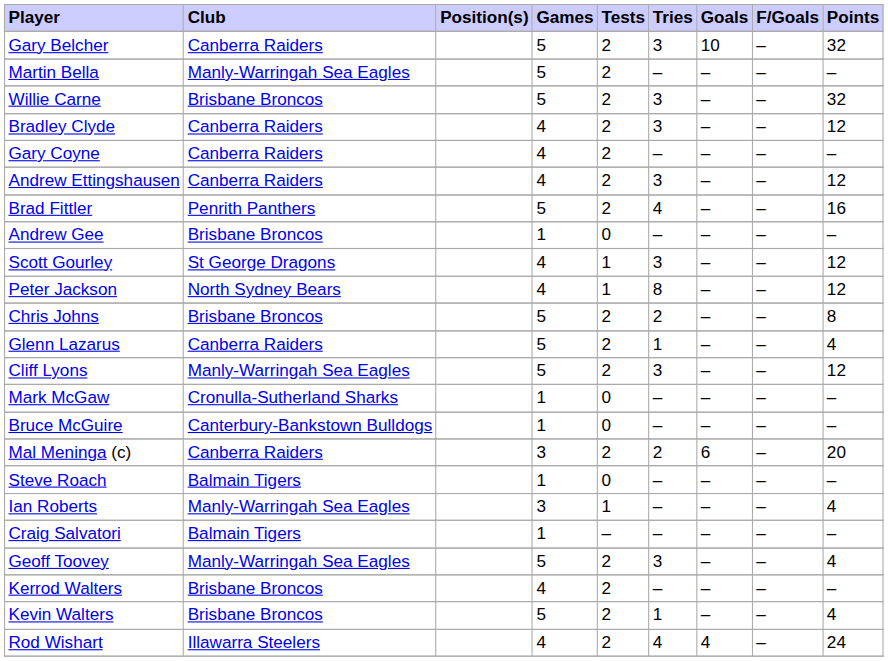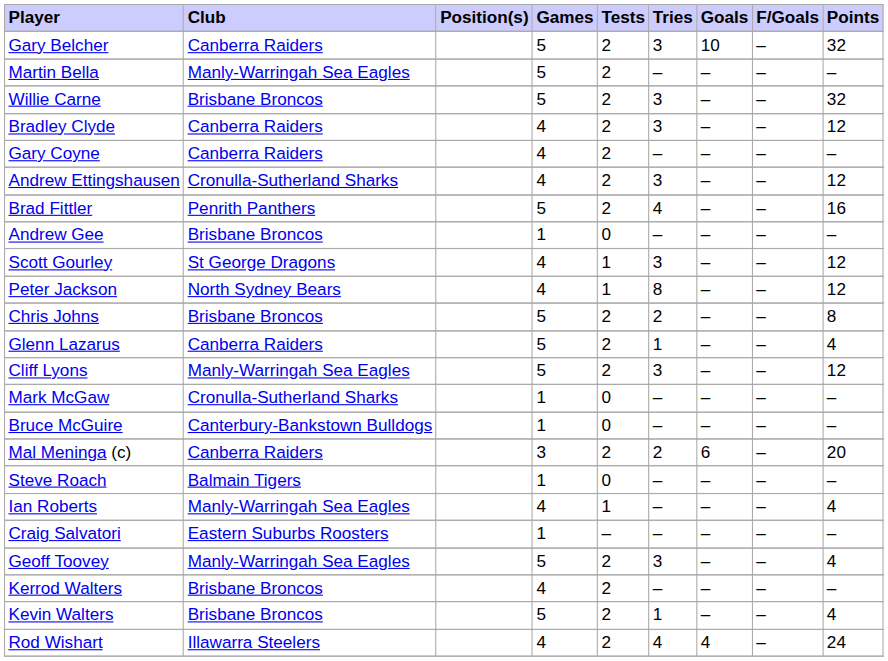 <table class=wikitable>
 <tr bgcolor="#CCCCFF">
 <td><strong>Player</strong></td>
 <td><strong>Club</strong></td>
 <td><strong>Position(s)</strong></td>
 <td><strong>Games</strong></td>
 <td><strong>Tests</strong></td>
 <td><strong>Tries</strong></td>
 <td><strong>Goals</strong></td>
 <td><strong>F/Goals</strong></td>
 <td><strong>Points</strong></td>
 </tr>
 <tr>
 </tr>
 <tr bgcolor="#FFFFFF">
 <td><a href='#'>Gary Belcher</a></td>
 <td> <a href='#'>Canberra Raiders</a></td>
 <td></td>
 <td>5</td>
 <td>2</td>
 <td>3</td>
 <td>10</td>
 <td>–</td>
 <td>32</td>
 </tr>
 <tr>
 </tr>
 <tr bgcolor="#FFFFFF">
 <td><a href='#'>Martin Bella</a></td>
 <td> <a href='#'>Manly-Warringah Sea Eagles</a></td>
 <td></td>
 <td>5</td>
 <td>2</td>
 <td>–</td>
 <td>–</td>
 <td>–</td>
 <td>–</td>
 </tr>
 <tr>
 </tr>
 <tr bgcolor="#FFFFFF">
 <td><a href='#'>Willie Carne</a></td>
 <td> <a href='#'>Brisbane Broncos</a></td>
 <td></td>
 <td>5</td>
 <td>2</td>
 <td>3</td>
 <td>–</td>
 <td>–</td>
 <td>32</td>
 </tr>
 <tr>
 </tr>
 <tr bgcolor="#FFFFFF">
 <td><a href='#'>Bradley Clyde</a></td>
 <td> <a href='#'>Canberra Raiders</a></td>
 <td></td>
 <td>4</td>
 <td>2</td>
 <td>3</td>
 <td>–</td>
 <td>–</td>
 <td>12</td>
 </tr>
 <tr>
 </tr>
 <tr bgcolor="#FFFFFF">
 <td><a href='#'>Gary Coyne</a></td>
 <td> <a href='#'>Canberra Raiders</a></td>
 <td></td>
 <td>4</td>
 <td>2</td>
 <td>–</td>
 <td>–</td>
 <td>–</td>
 <td>–</td>
 </tr>
 <tr>
 </tr>
 <tr bgcolor="#FFFFFF">
 <td><a href='#'>Andrew Ettingshausen</a></td>
-<td> <a href='#'>Canberra Raiders</a></td>
+<td> <a href='#'>Cronulla-Sutherland Sharks</a></td>
 <td></td>
 <td>4</td>
 <td>2</td>
 <td>3</td>
 <td>–</td>
 <td>–</td>
 <td>12</td>
 </tr>
 <tr>
 </tr>
 <tr bgcolor="#FFFFFF">
 <td><a href='#'>Brad Fittler</a></td>
 <td> <a href='#'>Penrith Panthers</a></td>
 <td></td>
 <td>5</td>
 <td>2</td>
 <td>4</td>
 <td>–</td>
 <td>–</td>
 <td>16</td>
 </tr>
 <tr>
 </tr>
 <tr bgcolor="#FFFFFF">
 <td><a href='#'>Andrew Gee</a></td>
 <td> <a href='#'>Brisbane Broncos</a></td>
 <td></td>
 <td>1</td>
 <td>0</td>
 <td>–</td>
 <td>–</td>
 <td>–</td>
 <td>–</td>
 </tr>
 <tr>
 </tr>
 <tr bgcolor="#FFFFFF">
 <td><a href='#'>Scott Gourley</a></td>
 <td> <a href='#'>St George Dragons</a></td>
 <td></td>
 <td>4</td>
 <td>1</td>
 <td>3</td>
 <td>–</td>
 <td>–</td>
 <td>12</td>
 </tr>
 <tr>
 </tr>
 <tr bgcolor="#FFFFFF">
 <td><a href='#'>Peter Jackson</a></td>
 <td> <a href='#'>North Sydney Bears</a></td>
 <td></td>
 <td>4</td>
 <td>1</td>
 <td>8</td>
 <td>–</td>
 <td>–</td>
 <td>12</td>
 </tr>
 <tr>
 </tr>
 <tr bgcolor="#FFFFFF">
 <td><a href='#'>Chris Johns</a></td>
 <td> <a href='#'>Brisbane Broncos</a></td>
 <td></td>
 <td>5</td>
 <td>2</td>
 <td>2</td>
 <td>–</td>
 <td>–</td>
 <td>8</td>
 </tr>
 <tr>
 </tr>
 <tr bgcolor="#FFFFFF">
 <td><a href='#'>Glenn Lazarus</a></td>
 <td> <a href='#'>Canberra Raiders</a></td>
 <td></td>
 <td>5</td>
 <td>2</td>
 <td>1</td>
 <td>–</td>
 <td>–</td>
 <td>4</td>
 </tr>
 <tr>
 </tr>
 <tr bgcolor="#FFFFFF">
 <td><a href='#'>Cliff Lyons</a></td>
 <td> <a href='#'>Manly-Warringah Sea Eagles</a></td>
 <td></td>
 <td>5</td>
 <td>2</td>
 <td>3</td>
 <td>–</td>
 <td>–</td>
 <td>12</td>
 </tr>
 <tr>
 </tr>
 <tr bgcolor="#FFFFFF">
 <td><a href='#'>Mark McGaw</a></td>
 <td> <a href='#'>Cronulla-Sutherland Sharks</a></td>
 <td></td>
 <td>1</td>
 <td>0</td>
 <td>–</td>
 <td>–</td>
 <td>–</td>
 <td>–</td>
 </tr>
 <tr>
 </tr>
 <tr bgcolor="#FFFFFF">
 <td><a href='#'>Bruce McGuire</a></td>
 <td> <a href='#'>Canterbury-Bankstown Bulldogs</a></td>
 <td></td>
 <td>1</td>
 <td>0</td>
 <td>–</td>
 <td>–</td>
 <td>–</td>
 <td>–</td>
 </tr>
 <tr>
 </tr>
 <tr bgcolor="#FFFFFF">
 <td><a href='#'>Mal Meninga</a> (c)</td>
 <td> <a href='#'>Canberra Raiders</a></td>
 <td></td>
 <td>3</td>
 <td>2</td>
 <td>2</td>
 <td>6</td>
 <td>–</td>
 <td>20</td>
 </tr>
 <tr>
 </tr>
 <tr bgcolor="#FFFFFF">
 <td><a href='#'>Steve Roach</a></td>
 <td> <a href='#'>Balmain Tigers</a></td>
 <td></td>
 <td>1</td>
 <td>0</td>
 <td>–</td>
 <td>–</td>
 <td>–</td>
 <td>–</td>
 </tr>
 <tr>
 </tr>
 <tr bgcolor="#FFFFFF">
 <td><a href='#'>Ian Roberts</a></td>
 <td> <a href='#'>Manly-Warringah Sea Eagles</a></td>
 <td></td>
-<td>3</td>
+<td>4</td>
 <td>1</td>
 <td>–</td>
 <td>–</td>
 <td>–</td>
 <td>4</td>
 </tr>
 <tr>
 </tr>
 <tr bgcolor="#FFFFFF">
 <td><a href='#'>Craig Salvatori</a></td>
-<td> <a href='#'>Balmain Tigers</a></td>
+<td> <a href='#'>Eastern Suburbs Roosters</a></td>
 <td></td>
 <td>1</td>
 <td>–</td>
 <td>–</td>
 <td>–</td>
 <td>–</td>
 <td>–</td>
 </tr>
 <tr>
 </tr>
 <tr bgcolor="#FFFFFF">
 <td><a href='#'>Geoff Toovey</a></td>
 <td> <a href='#'>Manly-Warringah Sea Eagles</a></td>
 <td></td>
 <td>5</td>
 <td>2</td>
 <td>3</td>
 <td>–</td>
 <td>–</td>
 <td>4</td>
 </tr>
 <tr>
 </tr>
 <tr bgcolor="#FFFFFF">
 <td><a href='#'>Kerrod Walters</a></td>
 <td> <a href='#'>Brisbane Broncos</a></td>
 <td></td>
 <td>4</td>
 <td>2</td>
 <td>–</td>
 <td>–</td>
 <td>–</td>
 <td>–</td>
 </tr>
 <tr>
 </tr>
 <tr bgcolor="#FFFFFF">
 <td><a href='#'>Kevin Walters</a></td>
 <td> <a href='#'>Brisbane Broncos</a></td>
 <td></td>
 <td>5</td>
 <td>2</td>
 <td>1</td>
 <td>–</td>
 <td>–</td>
 <td>4</td>
 </tr>
 <tr>
 </tr>
 <tr bgcolor="#FFFFFF">
 <td><a href='#'>Rod Wishart</a></td>
 <td> <a href='#'>Illawarra Steelers</a></td>
 <td></td>
 <td>4</td>
 <td>2</td>
 <td>4</td>
 <td>4</td>
 <td>–</td>
 <td>24</td>
 </tr>
 <tr>
 </tr>
 </table>
